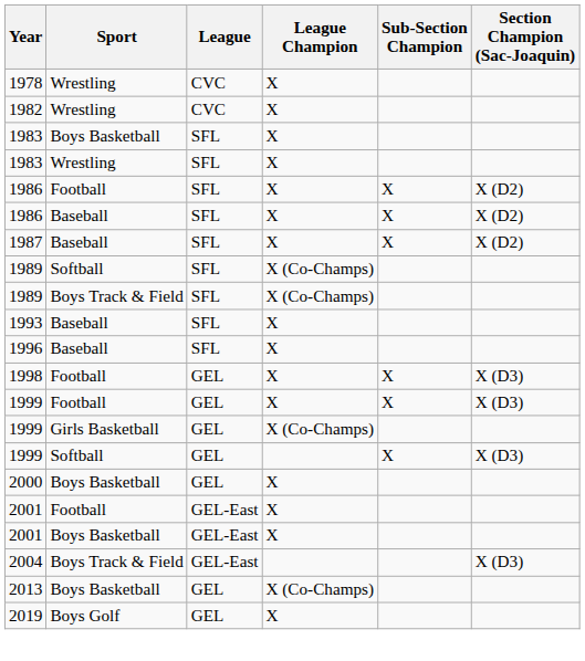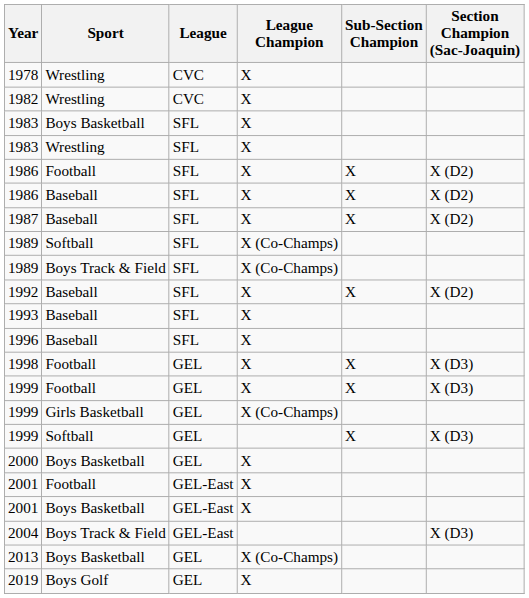 <table class="wikitable">
 <tr>
 <th>Year</th>
 <th>Sport</th>
 <th>League</th>
 <th>League<br>Champion</th>
 <th>Sub-Section<br>Champion</th>
 <th>Section<br>Champion<br>(Sac-Joaquin)</th>
 </tr>
 <tr>
 <td>1978</td>
 <td>Wrestling</td>
 <td>CVC</td>
 <td>X</td>
 <td></td>
 <td></td>
 </tr>
 <tr>
 <td>1982</td>
 <td>Wrestling</td>
 <td>CVC</td>
 <td>X</td>
 <td></td>
 <td></td>
 </tr>
 <tr>
 <td>1983</td>
 <td>Boys Basketball</td>
 <td>SFL</td>
 <td>X</td>
 <td></td>
 <td></td>
 </tr>
 <tr>
 <td>1983</td>
 <td>Wrestling</td>
 <td>SFL</td>
 <td>X</td>
 <td></td>
 <td></td>
 </tr>
 <tr>
 <td>1986</td>
 <td>Football</td>
 <td>SFL</td>
 <td>X</td>
 <td>X</td>
 <td>X (D2)</td>
 </tr>
 <tr>
 <td>1986</td>
 <td>Baseball</td>
 <td>SFL</td>
 <td>X</td>
 <td>X</td>
 <td>X (D2)</td>
 </tr>
 <tr>
 <td>1987</td>
 <td>Baseball</td>
 <td>SFL</td>
 <td>X</td>
 <td>X</td>
 <td>X (D2)</td>
 </tr>
 <tr>
 <td>1989</td>
 <td>Softball</td>
 <td>SFL</td>
 <td>X (Co-Champs)</td>
 <td></td>
 <td></td>
 </tr>
 <tr>
 <td>1989</td>
 <td>Boys Track & Field</td>
 <td>SFL</td>
 <td>X (Co-Champs)</td>
 <td></td>
 <td></td>
+</tr>
+<tr>
+<td>1992</td>
+<td>Baseball</td>
+<td>SFL</td>
+<td>X</td>
+<td>X</td>
+<td>X (D2)</td>
 </tr>
 <tr>
 <td>1993</td>
 <td>Baseball</td>
 <td>SFL</td>
 <td>X</td>
 <td></td>
 <td></td>
 </tr>
 <tr>
 <td>1996</td>
 <td>Baseball</td>
 <td>SFL</td>
 <td>X</td>
 <td></td>
 <td></td>
 </tr>
 <tr>
 <td>1998</td>
 <td>Football</td>
 <td>GEL</td>
 <td>X</td>
 <td>X</td>
 <td>X (D3)</td>
 </tr>
 <tr>
 <td>1999</td>
 <td>Football</td>
 <td>GEL</td>
 <td>X</td>
 <td>X</td>
 <td>X (D3)</td>
 </tr>
 <tr>
 <td>1999</td>
 <td>Girls Basketball</td>
 <td>GEL</td>
 <td>X (Co-Champs)</td>
 <td></td>
 <td></td>
 </tr>
 <tr>
 <td>1999</td>
 <td>Softball</td>
 <td>GEL</td>
 <td></td>
 <td>X</td>
 <td>X (D3)</td>
 </tr>
 <tr>
 <td>2000</td>
 <td>Boys Basketball</td>
 <td>GEL</td>
 <td>X</td>
 <td></td>
 <td></td>
 </tr>
 <tr>
 <td>2001</td>
 <td>Football</td>
 <td>GEL-East</td>
 <td>X</td>
 <td></td>
 <td></td>
 </tr>
 <tr>
 <td>2001</td>
 <td>Boys Basketball</td>
 <td>GEL-East</td>
 <td>X</td>
 <td></td>
 <td></td>
 </tr>
 <tr>
 <td>2004</td>
 <td>Boys Track & Field</td>
 <td>GEL-East</td>
 <td></td>
 <td></td>
 <td>X (D3)</td>
 </tr>
 <tr>
 <td>2013</td>
 <td>Boys Basketball</td>
 <td>GEL</td>
 <td>X (Co-Champs)</td>
 <td></td>
 <td></td>
 </tr>
 <tr>
 <td>2019</td>
 <td>Boys Golf</td>
 <td>GEL</td>
 <td>X</td>
 <td></td>
 <td></td>
 </tr>
 </table>
